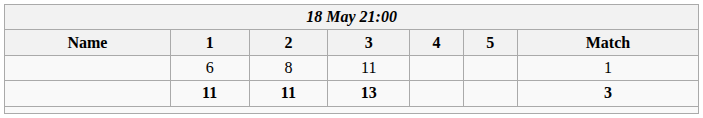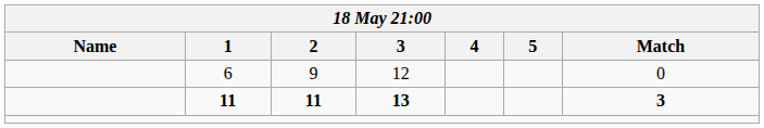 <table class=wikitable style="text-align:center; width: 55%">
 <tr>
 <th colspan=17><em>18 May 21:00</em></th>
 </tr>
 <tr>
 <th>Name</th>
 <th>1</th>
 <th>2</th>
 <th>3</th>
 <th>4</th>
 <th>5</th>
 <th>Match</th>
 </tr>
 <tr>
 <td style="text-align:left;"></td>
 <td>6</td>
-<td>8</td>
-<td>11</td>
+<td>9</td>
+<td>12</td>
 <td></td>
 <td></td>
-<td>1</td>
+<td>0</td>
 </tr>
 <tr>
 <td style="text-align:left;"><strong></strong></td>
 <td><strong>11</strong></td>
 <td><strong>11</strong></td>
 <td><strong>13</strong></td>
 <td></td>
 <td></td>
 <td><strong>3</strong></td>
 </tr>
 <tr>
 <td colspan=17></td>
 </tr>
 </table>
